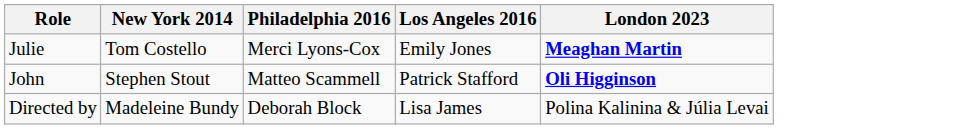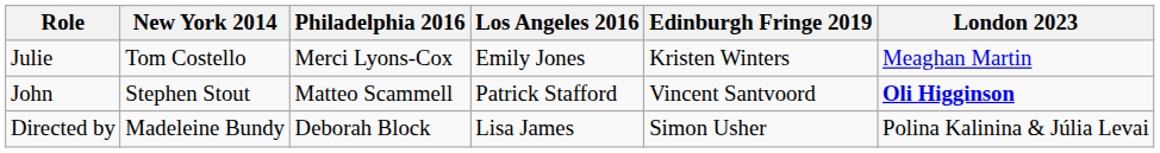 <table class="wikitable">
 <tr>
 <th>Role</th>
 <th>New York 2014</th>
 <th>Philadelphia 2016</th>
 <th>Los Angeles 2016</th>
+<th>Edinburgh Fringe 2019</th>
 <th>London 2023</th>
 </tr>
 <tr>
 <td>Julie</td>
 <td>Tom Costello</td>
 <td>Merci Lyons-Cox</td>
 <td>Emily Jones</td>
-<td><strong><a href='#'>Meaghan Martin</a></strong></td>
+<td>Kristen Winters</td>
+<td><a href='#'>Meaghan Martin</a></td>
 </tr>
 <tr>
 <td>John</td>
 <td>Stephen Stout</td>
 <td>Matteo Scammell</td>
 <td>Patrick Stafford</td>
+<td>Vincent Santvoord</td>
 <td><strong><a href='#'>Oli Higginson</a></strong></td>
 </tr>
 <tr>
 <td>Directed by</td>
 <td>Madeleine Bundy</td>
 <td>Deborah Block</td>
 <td>Lisa James</td>
+<td>Simon Usher</td>
 <td>Polina Kalinina & Júlia Levai</td>
 </tr>
 </table>
